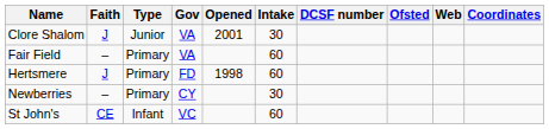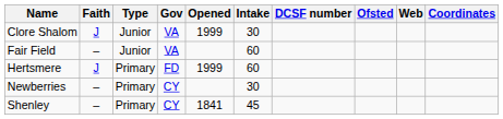 <table class="wikitable" style="text-align:center">
 <tr>
 <th>Name</th>
 <th>Faith</th>
 <th>Type</th>
 <th>Gov</th>
 <th>Opened</th>
 <th>Intake</th>
 <th><a href='#'>DCSF</a> number</th>
 <th><a href='#'>Ofsted</a></th>
 <th>Web</th>
 <th><a href='#'>Coordinates</a></th>
 </tr>
 <tr>
 <td align="left">Clore Shalom</td>
 <td><a href='#'>J</a></td>
 <td>Junior</td>
 <td><a href='#'>VA</a></td>
-<td>2001</td>
+<td>1999</td>
 <td>30</td>
 <td></td>
 <td></td>
 <td></td>
 <td></td>
 </tr>
 <tr>
 <td align="left">Fair Field</td>
 <td>–</td>
-<td>Primary</td>
+<td>Junior</td>
 <td><a href='#'>VA</a></td>
 <td></td>
 <td>60</td>
 <td></td>
 <td></td>
 <td></td>
 <td></td>
 </tr>
 <tr>
 <td align="left">Hertsmere</td>
 <td><a href='#'>J</a></td>
 <td>Primary</td>
 <td><a href='#'>FD</a></td>
-<td>1998</td>
+<td>1999</td>
 <td>60</td>
 <td></td>
 <td></td>
 <td></td>
 <td></td>
 </tr>
 <tr>
 <td align="left">Newberries</td>
 <td>–</td>
 <td>Primary</td>
 <td><a href='#'>CY</a></td>
 <td></td>
 <td>30</td>
 <td></td>
 <td></td>
 <td></td>
 <td></td>
 </tr>
 <tr>
-<td align="left">St John's</td>
-<td><a href='#'>CE</a></td>
-<td>Infant</td>
-<td><a href='#'>VC</a></td>
-<td></td>
-<td>60</td>
+<td align="left">Shenley</td>
+<td>–</td>
+<td>Primary</td>
+<td><a href='#'>CY</a></td>
+<td>1841</td>
+<td>45</td>
 <td></td>
 <td></td>
 <td></td>
 <td></td>
 </tr>
 </table>
